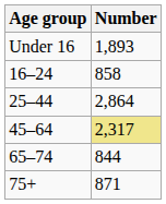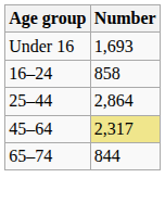 <table class="wikitable">
 <tr>
 <th>Age group</th>
 <th>Number</th>
 </tr>
 <tr>
 <td>Under 16</td>
-<td>1,893</td>
+<td>1,693</td>
 </tr>
 <tr>
 <td>16–24</td>
 <td>858</td>
 </tr>
 <tr>
 <td>25–44</td>
 <td>2,864</td>
 </tr>
 <tr>
 <td>45–64</td>
 <td style="background: khaki;">2,317</td>
 </tr>
 <tr>
 <td>65–74</td>
 <td>844</td>
 </tr>
-<tr>
-<td>75+</td>
-<td>871</td>
-</tr>
 </table>
